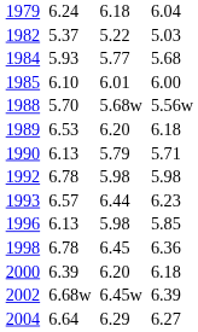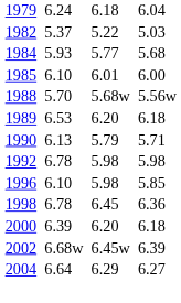 <table>
 <tr valign="top">
 <td><a href='#'>1979</a><br></td>
 <td></td>
 <td>6.24</td>
 <td></td>
 <td>6.18</td>
 <td></td>
 <td>6.04</td>
 </tr>
 <tr valign="top">
 <td><a href='#'>1982</a><br></td>
 <td></td>
 <td>5.37</td>
 <td></td>
 <td>5.22</td>
 <td></td>
 <td>5.03</td>
 </tr>
 <tr valign="top">
 <td><a href='#'>1984</a><br></td>
 <td></td>
 <td>5.93</td>
 <td></td>
 <td>5.77</td>
 <td></td>
 <td>5.68</td>
 </tr>
 <tr valign="top">
 <td><a href='#'>1985</a><br></td>
 <td></td>
 <td>6.10</td>
 <td></td>
 <td>6.01</td>
 <td></td>
 <td>6.00</td>
 </tr>
 <tr valign="top">
 <td><a href='#'>1988</a><br></td>
 <td></td>
 <td>5.70</td>
 <td></td>
 <td>5.68w</td>
 <td></td>
 <td>5.56w</td>
 </tr>
 <tr valign="top">
 <td><a href='#'>1989</a><br></td>
 <td></td>
 <td>6.53</td>
 <td></td>
 <td>6.20</td>
 <td></td>
 <td>6.18</td>
 </tr>
 <tr valign="top">
 <td><a href='#'>1990</a><br></td>
 <td></td>
 <td>6.13</td>
 <td></td>
 <td>5.79</td>
 <td></td>
 <td>5.71</td>
 </tr>
 <tr valign="top">
 <td><a href='#'>1992</a><br></td>
 <td></td>
 <td>6.78</td>
 <td></td>
 <td>5.98</td>
 <td></td>
 <td>5.98</td>
 </tr>
 <tr valign="top">
-<td><a href='#'>1993</a><br></td>
-<td></td>
-<td>6.57</td>
-<td></td>
-<td>6.44</td>
-<td></td>
-<td>6.23</td>
-</tr>
-<tr valign="top">
 <td><a href='#'>1996</a><br></td>
 <td></td>
-<td>6.13</td>
+<td>6.10</td>
 <td></td>
 <td>5.98</td>
 <td></td>
 <td>5.85</td>
 </tr>
 <tr valign="top">
 <td><a href='#'>1998</a><br></td>
 <td></td>
 <td>6.78</td>
 <td></td>
 <td>6.45</td>
 <td></td>
 <td>6.36</td>
 </tr>
 <tr valign="top">
 <td><a href='#'>2000</a><br></td>
 <td></td>
 <td>6.39</td>
 <td></td>
 <td>6.20</td>
 <td></td>
 <td>6.18</td>
 </tr>
 <tr valign="top">
 <td><a href='#'>2002</a><br></td>
 <td></td>
 <td>6.68w</td>
 <td></td>
 <td>6.45w</td>
 <td></td>
 <td>6.39</td>
 </tr>
 <tr valign="top">
 <td><a href='#'>2004</a><br></td>
 <td></td>
 <td>6.64</td>
 <td></td>
 <td>6.29</td>
 <td></td>
 <td>6.27</td>
 </tr>
 </table>
